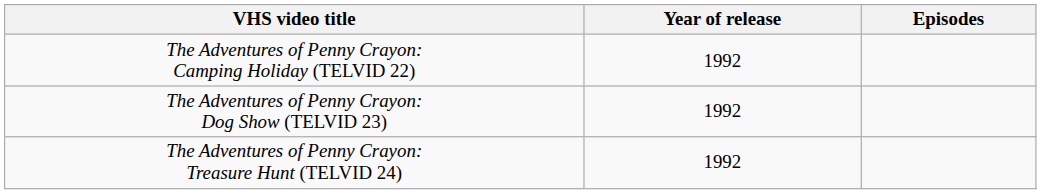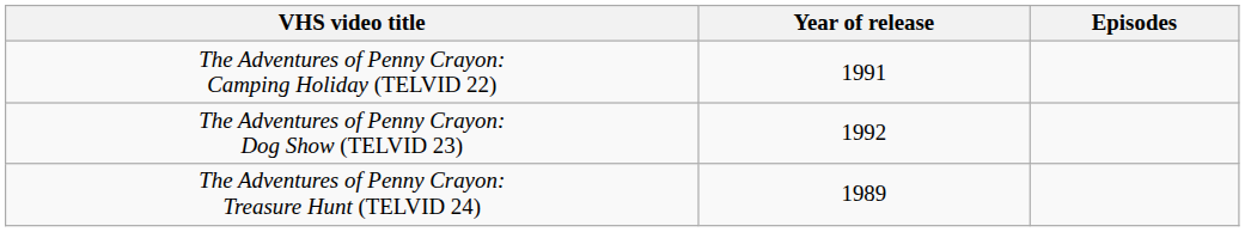 <table class="wikitable" width=99%>
 <tr>
 <th>VHS video title</th>
 <th>Year of release</th>
 <th>Episodes</th>
 </tr>
 <tr>
 <td align="center"><em>The Adventures of Penny Crayon:<br>Camping Holiday</em> (TELVID 22)</td>
-<td align="center">1992</td>
+<td align="center">1991</td>
 <td align="center"></td>
 </tr>
 <tr>
 <td align="center"><em>The Adventures of Penny Crayon:<br>Dog Show</em> (TELVID 23)</td>
 <td align="center">1992</td>
 <td align="center"></td>
 </tr>
 <tr>
 <td align="center"><em>The Adventures of Penny Crayon:<br>Treasure Hunt</em> (TELVID 24)</td>
-<td align="center">1992</td>
+<td align="center">1989</td>
 <td align="center"></td>
 </tr>
 </table>
